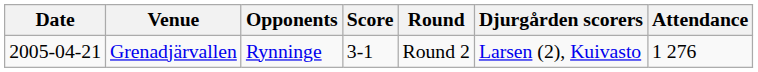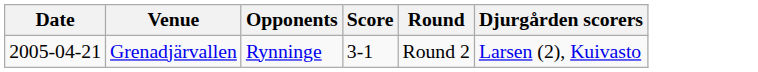 <table class="wikitable">
 <tr>
 <th>Date</th>
 <th>Venue</th>
 <th>Opponents</th>
 <th>Score</th>
 <th>Round</th>
 <th>Djurgården scorers</th>
-<th>Attendance</th>
 </tr>
 <tr>
 <td>2005-04-21</td>
 <td><a href='#'>Grenadjärvallen</a></td>
 <td><a href='#'>Rynninge</a></td>
 <td>3-1</td>
 <td>Round 2</td>
 <td><a href='#'>Larsen</a> (2), <a href='#'>Kuivasto</a></td>
-<td>1 276</td>
 </tr>
 </table>
